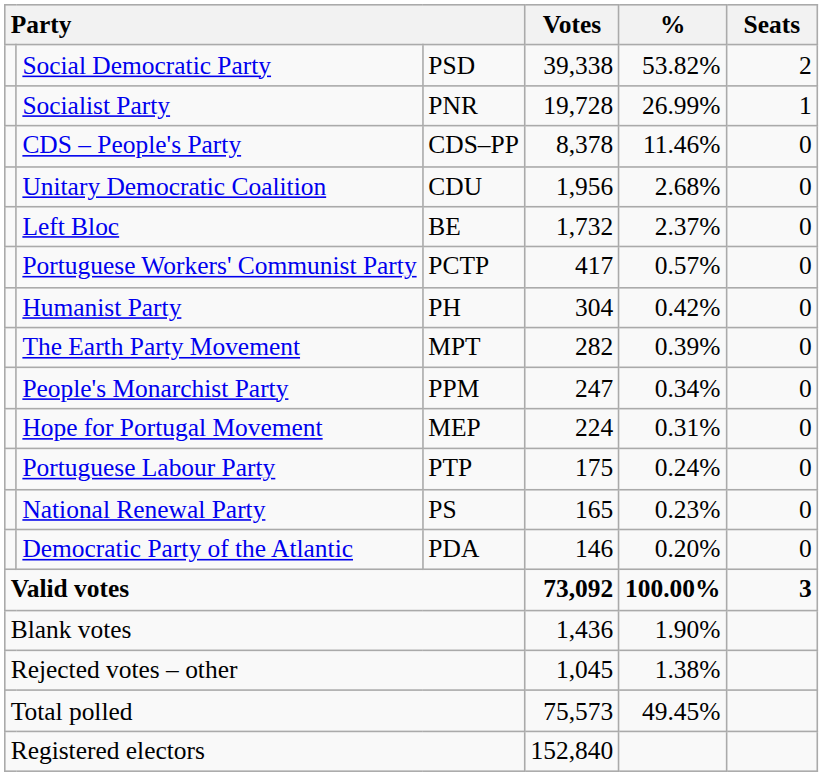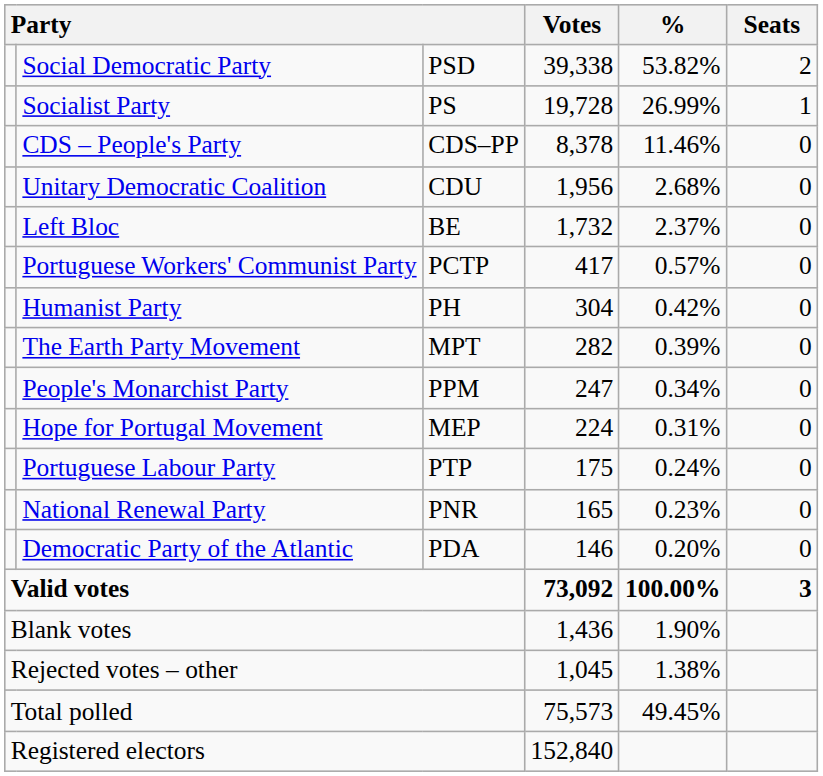 <table class="wikitable" border="1" style="text-align:right;">
 <tr>
 <th style="text-align:left;" colspan=3>Party</th>
 <th align=center width="50">Votes</th>
 <th align=center width="50">%</th>
 <th align=center width="50">Seats</th>
 </tr>
 <tr>
 <td></td>
 <td align=left><a href='#'>Social Democratic Party</a></td>
 <td align=left>PSD</td>
 <td>39,338</td>
 <td>53.82%</td>
 <td>2</td>
 </tr>
 <tr>
 <td></td>
 <td align=left><a href='#'>Socialist Party</a></td>
-<td align=left>PNR</td>
+<td align=left>PS</td>
 <td>19,728</td>
 <td>26.99%</td>
 <td>1</td>
 </tr>
 <tr>
 <td></td>
 <td align=left><a href='#'>CDS – People's Party</a></td>
 <td align=left style="white-space: nowrap;">CDS–PP</td>
 <td>8,378</td>
 <td>11.46%</td>
 <td>0</td>
 </tr>
 <tr>
 <td></td>
 <td align=left style="white-space: nowrap;"><a href='#'>Unitary Democratic Coalition</a></td>
 <td align=left>CDU</td>
 <td>1,956</td>
 <td>2.68%</td>
 <td>0</td>
 </tr>
 <tr>
 <td></td>
 <td align=left><a href='#'>Left Bloc</a></td>
 <td align=left>BE</td>
 <td>1,732</td>
 <td>2.37%</td>
 <td>0</td>
 </tr>
 <tr>
 <td></td>
 <td align=left><a href='#'>Portuguese Workers' Communist Party</a></td>
 <td align=left>PCTP</td>
 <td>417</td>
 <td>0.57%</td>
 <td>0</td>
 </tr>
 <tr>
 <td></td>
 <td align=left><a href='#'>Humanist Party</a></td>
 <td align=left>PH</td>
 <td>304</td>
 <td>0.42%</td>
 <td>0</td>
 </tr>
 <tr>
 <td></td>
 <td align=left><a href='#'>The Earth Party Movement</a></td>
 <td align=left>MPT</td>
 <td>282</td>
 <td>0.39%</td>
 <td>0</td>
 </tr>
 <tr>
 <td></td>
 <td align=left><a href='#'>People's Monarchist Party</a></td>
 <td align=left>PPM</td>
 <td>247</td>
 <td>0.34%</td>
 <td>0</td>
 </tr>
 <tr>
 <td></td>
 <td align=left><a href='#'>Hope for Portugal Movement</a></td>
 <td align=left>MEP</td>
 <td>224</td>
 <td>0.31%</td>
 <td>0</td>
 </tr>
 <tr>
 <td></td>
 <td align=left><a href='#'>Portuguese Labour Party</a></td>
 <td align=left>PTP</td>
 <td>175</td>
 <td>0.24%</td>
 <td>0</td>
 </tr>
 <tr>
 <td></td>
 <td align=left><a href='#'>National Renewal Party</a></td>
-<td align=left>PS</td>
+<td align=left>PNR</td>
 <td>165</td>
 <td>0.23%</td>
 <td>0</td>
 </tr>
 <tr>
 <td></td>
 <td align=left><a href='#'>Democratic Party of the Atlantic</a></td>
 <td align=left>PDA</td>
 <td>146</td>
 <td>0.20%</td>
 <td>0</td>
 </tr>
 <tr style="font-weight:bold">
 <td align=left colspan=3>Valid votes</td>
 <td>73,092</td>
 <td>100.00%</td>
 <td>3</td>
 </tr>
 <tr>
 <td align=left colspan=3>Blank votes</td>
 <td>1,436</td>
 <td>1.90%</td>
 <td></td>
 </tr>
 <tr>
 <td align=left colspan=3>Rejected votes – other</td>
 <td>1,045</td>
 <td>1.38%</td>
 <td></td>
 </tr>
 <tr>
 <td align=left colspan=3>Total polled</td>
 <td>75,573</td>
 <td>49.45%</td>
 <td></td>
 </tr>
 <tr>
 <td align=left colspan=3>Registered electors</td>
 <td>152,840</td>
 <td></td>
 <td></td>
 </tr>
 </table>
